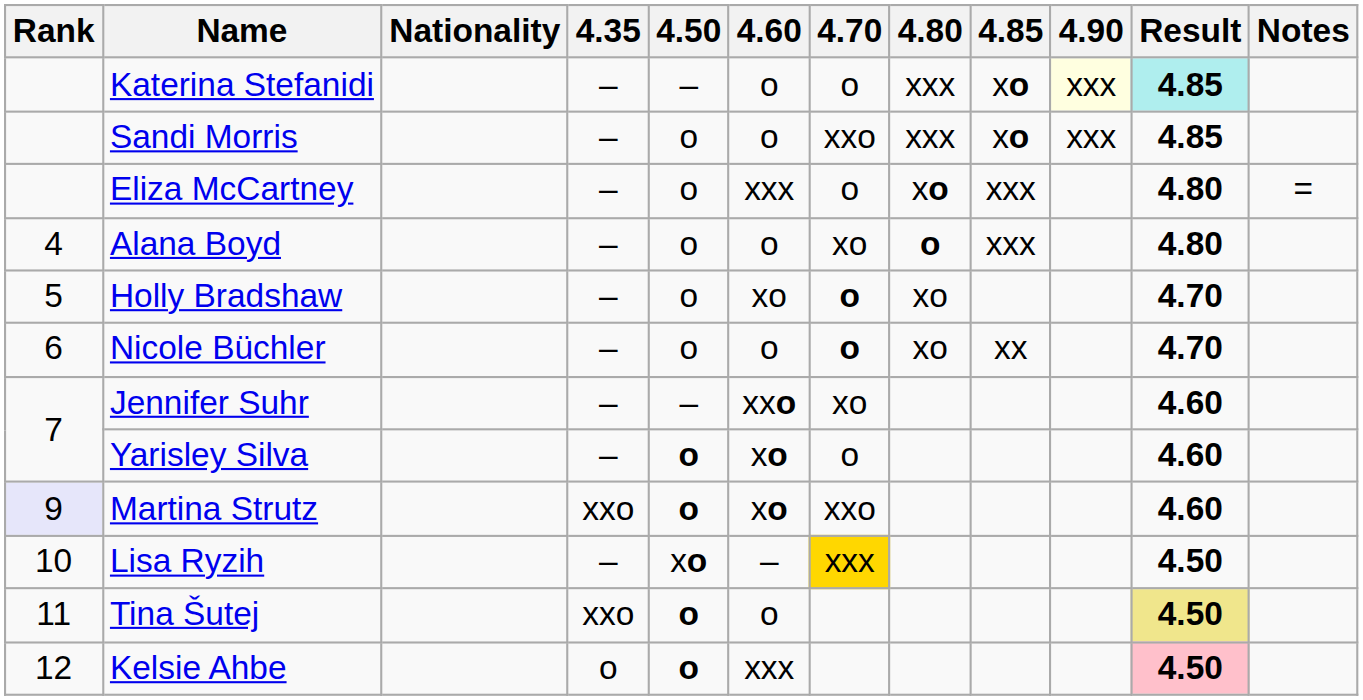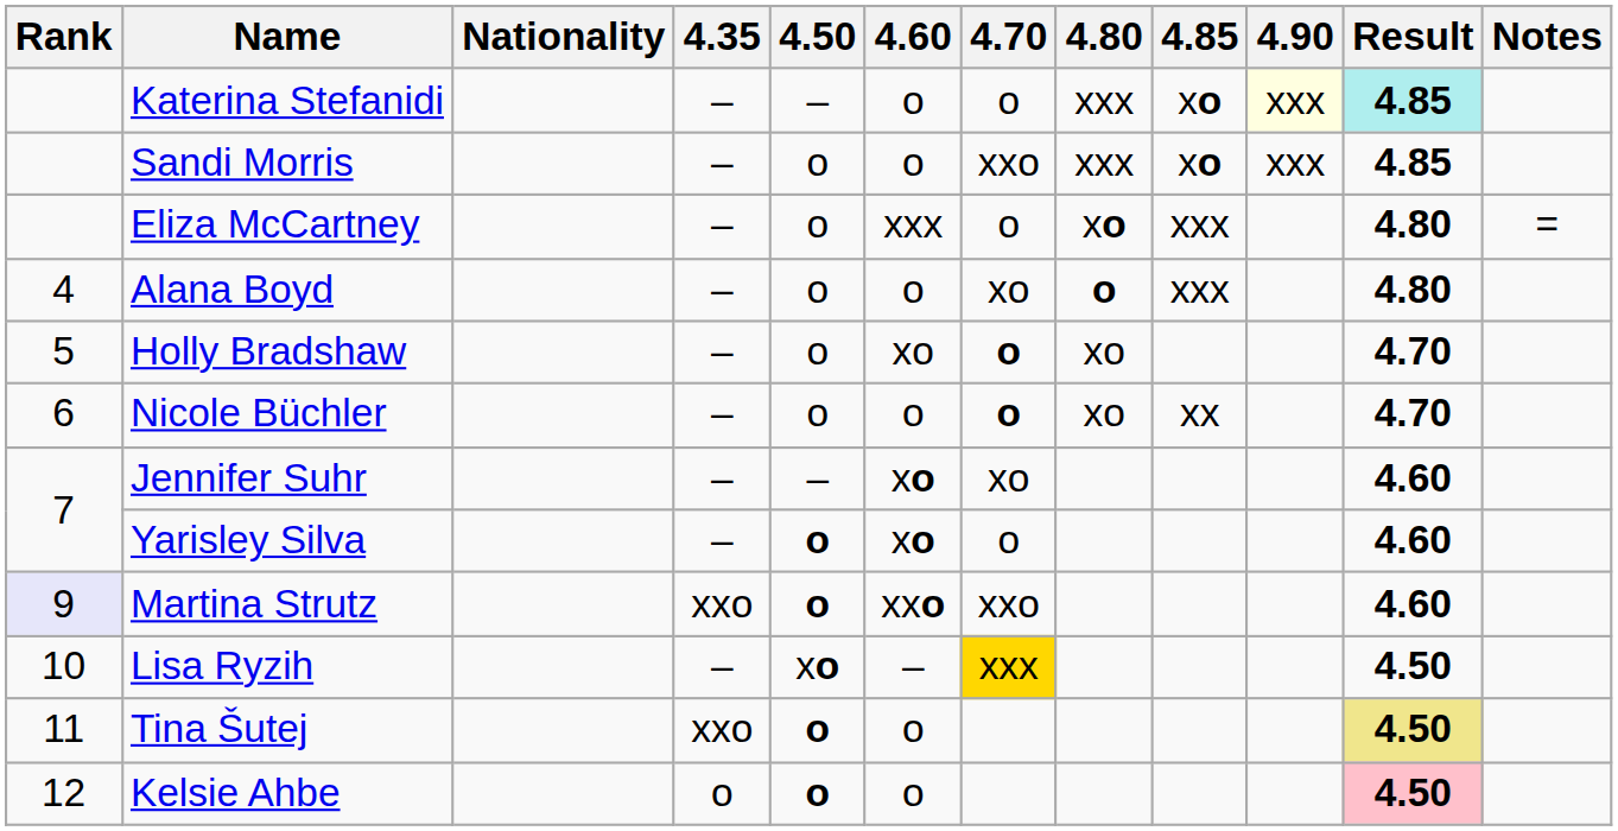 <table class="wikitable sortable" style="text-align:center">
 <tr>
 <th data-sort-type=number>Rank</th>
 <th>Name</th>
 <th>Nationality</th>
 <th>4.35</th>
 <th>4.50</th>
 <th>4.60</th>
 <th>4.70</th>
 <th>4.80</th>
 <th>4.85</th>
 <th>4.90</th>
 <th>Result</th>
 <th>Notes</th>
 </tr>
 <tr>
 <td></td>
 <td align="left"><a href='#'>Katerina Stefanidi</a></td>
 <td align="left"></td>
 <td>–</td>
 <td>–</td>
 <td>o</td>
 <td>o</td>
 <td>xxx</td>
 <td>x<strong>o</strong></td>
 <td style="background: lightyellow;">xxx</td>
 <td style="background: paleturquoise;"><strong>4.85</strong></td>
 <td></td>
 </tr>
 <tr>
 <td></td>
 <td align="left"><a href='#'>Sandi Morris</a></td>
 <td align="left"></td>
 <td>–</td>
 <td>o</td>
 <td>o</td>
 <td>xxo</td>
 <td>xxx</td>
 <td>x<strong>o</strong></td>
 <td>xxx</td>
 <td><strong>4.85</strong></td>
 <td></td>
 </tr>
 <tr>
 <td></td>
 <td align="left"><a href='#'>Eliza McCartney</a></td>
 <td align="left"></td>
 <td>–</td>
 <td>o</td>
 <td>xxx</td>
 <td>o</td>
 <td>x<strong>o</strong></td>
 <td>xxx</td>
 <td></td>
 <td><strong>4.80</strong></td>
 <td>=</td>
 </tr>
 <tr>
 <td>4</td>
 <td align="left"><a href='#'>Alana Boyd</a></td>
 <td align="left"></td>
 <td>–</td>
 <td>o</td>
 <td>o</td>
 <td>xo</td>
 <td><strong>o</strong></td>
 <td>xxx</td>
 <td></td>
 <td><strong>4.80</strong></td>
 <td></td>
 </tr>
 <tr>
 <td>5</td>
 <td align="left"><a href='#'>Holly Bradshaw</a></td>
 <td align="left"></td>
 <td>–</td>
 <td>o</td>
 <td>xo</td>
 <td><strong>o</strong></td>
 <td>xo</td>
 <td></td>
 <td></td>
 <td><strong>4.70</strong></td>
 <td></td>
 </tr>
 <tr>
 <td>6</td>
 <td align="left"><a href='#'>Nicole Büchler</a></td>
 <td align="left"></td>
 <td>–</td>
 <td>o</td>
 <td>o</td>
 <td><strong>o</strong></td>
 <td>xo</td>
 <td>xx</td>
 <td></td>
 <td><strong>4.70</strong></td>
 <td></td>
 </tr>
 <tr>
 <td rowspan=2>7</td>
 <td align="left"><a href='#'>Jennifer Suhr</a></td>
 <td align="left"></td>
 <td>–</td>
 <td>–</td>
-<td>xx<strong>o</strong></td>
+<td>x<strong>o</strong></td>
 <td>xo</td>
 <td></td>
 <td></td>
 <td></td>
 <td><strong>4.60</strong></td>
 <td></td>
 </tr>
 <tr>
 <td align="left"><a href='#'>Yarisley Silva</a></td>
 <td align="left"></td>
 <td>–</td>
 <td><strong>o</strong></td>
 <td>x<strong>o</strong></td>
 <td>o</td>
 <td></td>
 <td></td>
 <td></td>
 <td><strong>4.60</strong></td>
 <td></td>
 </tr>
 <tr>
 <td style="background: lavender;">9</td>
 <td align="left"><a href='#'>Martina Strutz</a></td>
 <td align="left"></td>
 <td>xxo</td>
 <td><strong>o</strong></td>
-<td>x<strong>o</strong></td>
+<td>xx<strong>o</strong></td>
 <td>xxo</td>
 <td></td>
 <td></td>
 <td></td>
 <td><strong>4.60</strong></td>
 <td></td>
 </tr>
 <tr>
 <td>10</td>
 <td align="left"><a href='#'>Lisa Ryzih</a></td>
 <td align="left"></td>
 <td>–</td>
 <td>x<strong>o</strong></td>
 <td>–</td>
 <td style="background: gold;">xxx</td>
 <td></td>
 <td></td>
 <td></td>
 <td><strong>4.50</strong></td>
 <td></td>
 </tr>
 <tr>
 <td>11</td>
 <td align="left"><a href='#'>Tina Šutej</a></td>
 <td align="left"></td>
 <td>xxo</td>
 <td><strong>o</strong></td>
 <td>o</td>
 <td></td>
 <td></td>
 <td></td>
 <td></td>
 <td style="background: khaki;"><strong>4.50</strong></td>
 <td></td>
 </tr>
 <tr>
 <td>12</td>
 <td align="left"><a href='#'>Kelsie Ahbe</a></td>
 <td align="left"></td>
 <td>o</td>
 <td><strong>o</strong></td>
-<td>xxx</td>
+<td>o</td>
 <td></td>
 <td></td>
 <td></td>
 <td></td>
 <td style="background: pink;"><strong>4.50</strong></td>
 <td></td>
 </tr>
 </table>
